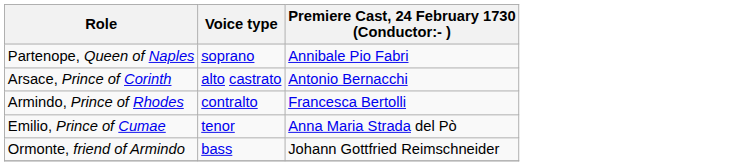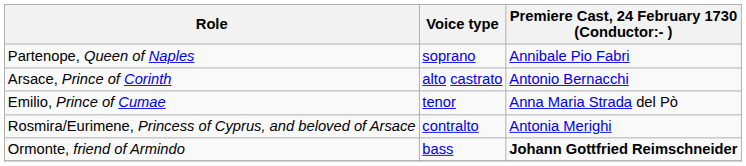 <table class="wikitable">
 <tr>
 <th>Role</th>
 <th>Voice type</th>
 <th>Premiere Cast, 24 February 1730<br>(Conductor:- )</th>
 </tr>
 <tr>
 <td>Partenope, <em>Queen of <a href='#'>Naples</a></em></td>
 <td><a href='#'>soprano</a></td>
 <td><a href='#'>Annibale Pio Fabri</a></td>
 </tr>
 <tr>
 <td>Arsace, <em>Prince of <a href='#'>Corinth</a></em></td>
 <td><a href='#'>alto</a> <a href='#'>castrato</a></td>
 <td><a href='#'>Antonio Bernacchi</a></td>
 </tr>
 <tr>
-<td>Armindo, <em>Prince of <a href='#'>Rhodes</a></em></td>
-<td><a href='#'>contralto</a></td>
-<td><a href='#'>Francesca Bertolli</a></td>
-</tr>
-<tr>
 <td>Emilio, <em>Prince of <a href='#'>Cumae</a></em></td>
 <td><a href='#'>tenor</a></td>
 <td><a href='#'>Anna Maria Strada</a> del Pò</td>
 </tr>
 <tr>
+<td>Rosmira/Eurimene, <em>Princess of Cyprus, and beloved of Arsace</em></td>
+<td><a href='#'>contralto</a></td>
+<td><a href='#'>Antonia Merighi</a></td>
+</tr>
+<tr>
 <td>Ormonte, <em>friend of Armindo</em></td>
 <td><a href='#'>bass</a></td>
-<td>Johann Gottfried Reimschneider</td>
+<td><strong>Johann Gottfried Reimschneider</strong></td>
 </tr>
 <tr>
 </tr>
 </table>
